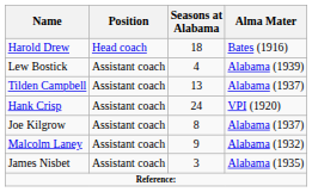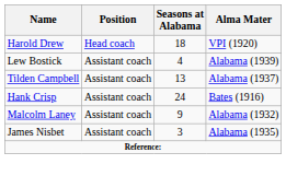 <table class="wikitable" border="1" style="font-size:90%;">
 <tr>
 <th>Name</th>
 <th>Position</th>
 <th>Seasons at<br>Alabama</th>
 <th>Alma Mater</th>
 </tr>
 <tr>
 <td><a href='#'>Harold Drew</a></td>
 <td><a href='#'>Head coach</a></td>
 <td align=center>18</td>
-<td><a href='#'>Bates</a> (1916)</td>
+<td><a href='#'>VPI</a> (1920)</td>
 </tr>
 <tr>
 <td>Lew Bostick</td>
 <td>Assistant coach</td>
 <td align=center>4</td>
 <td><a href='#'>Alabama</a> (1939)</td>
 </tr>
 <tr>
 <td><a href='#'>Tilden Campbell</a></td>
 <td>Assistant coach</td>
 <td align=center>13</td>
 <td><a href='#'>Alabama</a> (1937)</td>
 </tr>
 <tr>
 <td><a href='#'>Hank Crisp</a></td>
 <td>Assistant coach</td>
 <td align=center>24</td>
-<td><a href='#'>VPI</a> (1920)</td>
-</tr>
-<tr>
-<td>Joe Kilgrow</td>
-<td>Assistant coach</td>
-<td align=center>8</td>
-<td><a href='#'>Alabama</a> (1937)</td>
+<td><a href='#'>Bates</a> (1916)</td>
 </tr>
 <tr>
 <td><a href='#'>Malcolm Laney</a></td>
 <td>Assistant coach</td>
 <td align=center>9</td>
 <td><a href='#'>Alabama</a> (1932)</td>
 </tr>
 <tr>
 <td>James Nisbet</td>
 <td>Assistant coach</td>
 <td align=center>3</td>
 <td><a href='#'>Alabama</a> (1935)</td>
 </tr>
 <tr>
 <td colspan="4" style="font-size: 8pt" align="center"><strong>Reference:</strong></td>
 </tr>
 </table>
